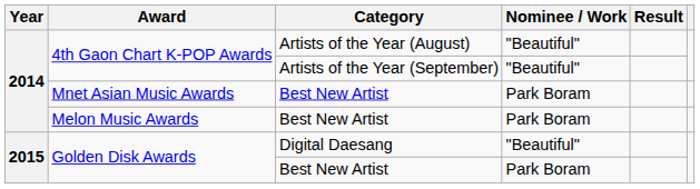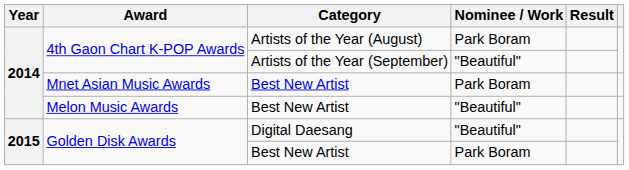 <table class="wikitable plainrowheaders sortable">
 <tr>
 <th scope="col">Year</th>
 <th scope="col">Award</th>
 <th scope="col">Category</th>
 <th scope="col">Nominee / Work</th>
 <th scope="col">Result</th>
 <th scope="col" class="unsortable"></th>
 </tr>
 <tr>
 <th scope="row" rowspan="4">2014</th>
 <td rowspan="2"><a href='#'>4th Gaon Chart K-POP Awards</a></td>
 <td>Artists of the Year (August)</td>
-<td>"Beautiful"</td>
+<td>Park Boram</td>
 <td></td>
 <td rowspan="2" style="text-align:center"></td>
 </tr>
 <tr>
 <td>Artists of the Year (September)</td>
 <td>"Beautiful"</td>
 <td></td>
 </tr>
 <tr>
 <td><a href='#'>Mnet Asian Music Awards</a></td>
 <td><a href='#'>Best New Artist</a></td>
 <td>Park Boram</td>
 <td></td>
 <td style="text-align:center"></td>
 </tr>
 <tr>
 <td><a href='#'>Melon Music Awards</a></td>
 <td>Best New Artist</td>
-<td>Park Boram</td>
+<td>"Beautiful"</td>
 <td></td>
 <td style="text-align:center"></td>
 </tr>
 <tr>
 <th scope="row" rowspan="2">2015</th>
 <td rowspan="2"><a href='#'>Golden Disk Awards</a></td>
 <td>Digital Daesang</td>
 <td>"Beautiful"</td>
 <td></td>
 <td rowspan="2" style="text-align:center"></td>
 </tr>
 <tr>
 <td>Best New Artist</td>
 <td>Park Boram</td>
 <td></td>
 </tr>
 </table>
